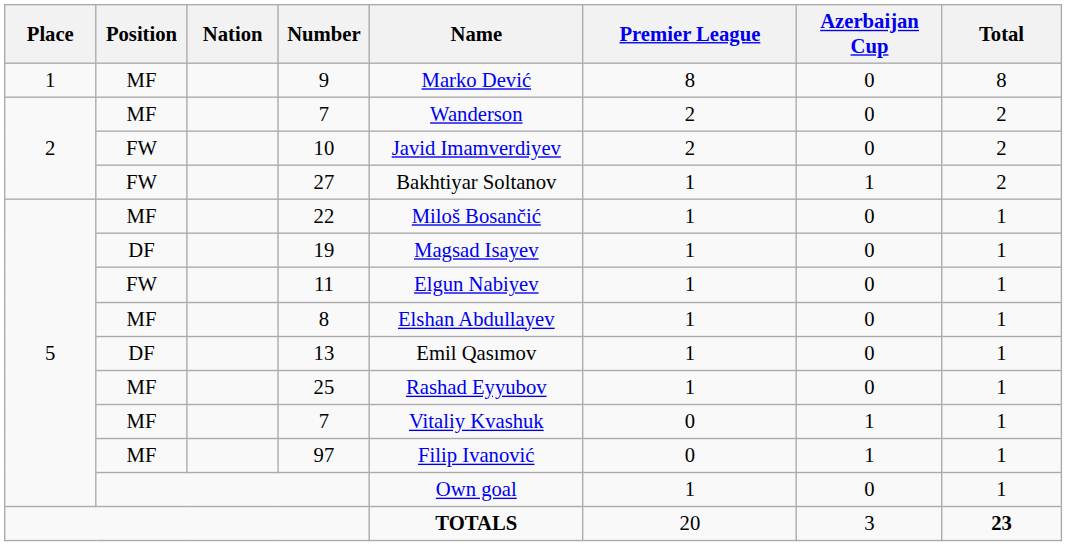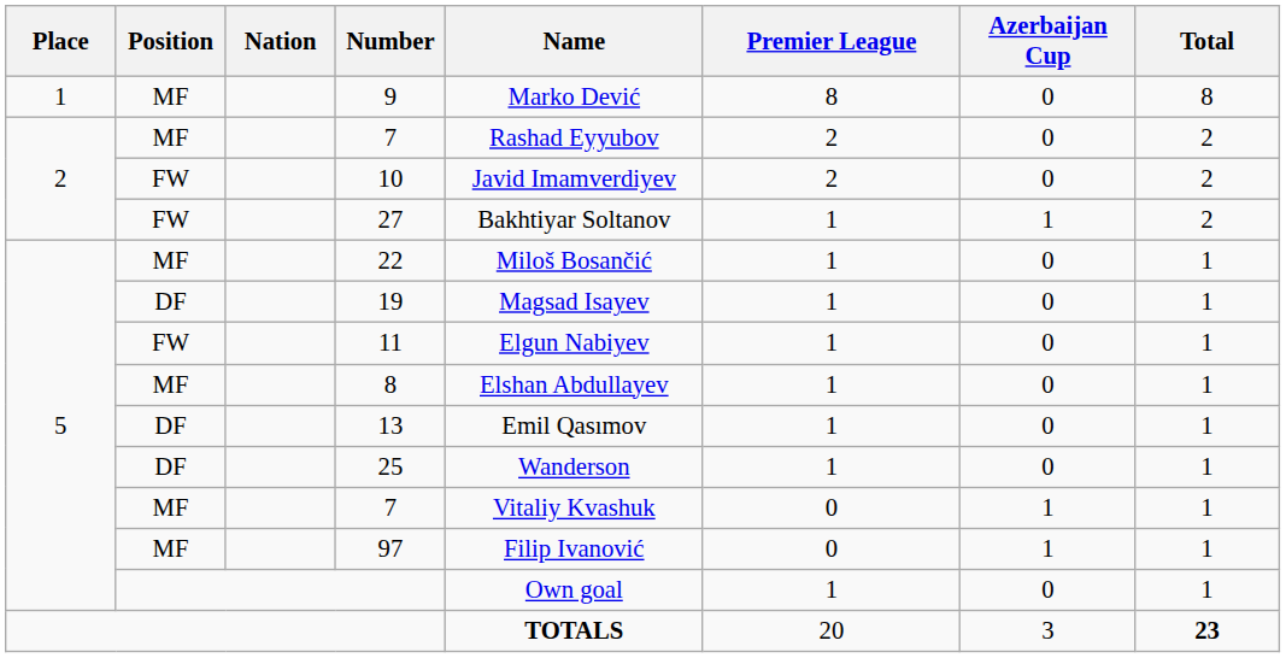 <table class="wikitable" style="font-size: 95%; text-align: center;">
 <tr>
 <th width=60>Place</th>
 <th width=60>Position</th>
 <th width=60>Nation</th>
 <th width=60>Number</th>
 <th width=150>Name</th>
 <th width=150><a href='#'>Premier League</a></th>
 <th width=100><a href='#'>Azerbaijan Cup</a></th>
 <th width=80>Total</th>
 </tr>
 <tr>
 <td>1</td>
 <td>MF</td>
 <td></td>
 <td>9</td>
 <td><a href='#'>Marko Dević</a></td>
 <td>8</td>
 <td>0</td>
 <td>8</td>
 </tr>
 <tr>
 <td rowspan="3">2</td>
 <td>MF</td>
 <td></td>
 <td>7</td>
-<td><a href='#'>Wanderson</a></td>
+<td><a href='#'>Rashad Eyyubov</a></td>
 <td>2</td>
 <td>0</td>
 <td>2</td>
 </tr>
 <tr>
 <td>FW</td>
 <td></td>
 <td>10</td>
 <td><a href='#'>Javid Imamverdiyev</a></td>
 <td>2</td>
 <td>0</td>
 <td>2</td>
 </tr>
 <tr>
 <td>FW</td>
 <td></td>
 <td>27</td>
 <td>Bakhtiyar Soltanov</td>
 <td>1</td>
 <td>1</td>
 <td>2</td>
 </tr>
 <tr>
 <td rowspan="9">5</td>
 <td>MF</td>
 <td></td>
 <td>22</td>
 <td><a href='#'>Miloš Bosančić</a></td>
 <td>1</td>
 <td>0</td>
 <td>1</td>
 </tr>
 <tr>
 <td>DF</td>
 <td></td>
 <td>19</td>
 <td><a href='#'>Magsad Isayev</a></td>
 <td>1</td>
 <td>0</td>
 <td>1</td>
 </tr>
 <tr>
 <td>FW</td>
 <td></td>
 <td>11</td>
 <td><a href='#'>Elgun Nabiyev</a></td>
 <td>1</td>
 <td>0</td>
 <td>1</td>
 </tr>
 <tr>
 <td>MF</td>
 <td></td>
 <td>8</td>
 <td><a href='#'>Elshan Abdullayev</a></td>
 <td>1</td>
 <td>0</td>
 <td>1</td>
 </tr>
 <tr>
 <td>DF</td>
 <td></td>
 <td>13</td>
 <td>Emil Qasımov</td>
 <td>1</td>
 <td>0</td>
 <td>1</td>
 </tr>
 <tr>
-<td>MF</td>
+<td>DF</td>
 <td></td>
 <td>25</td>
-<td><a href='#'>Rashad Eyyubov</a></td>
+<td><a href='#'>Wanderson</a></td>
 <td>1</td>
 <td>0</td>
 <td>1</td>
 </tr>
 <tr>
 <td>MF</td>
 <td></td>
 <td>7</td>
 <td><a href='#'>Vitaliy Kvashuk</a></td>
 <td>0</td>
 <td>1</td>
 <td>1</td>
 </tr>
 <tr>
 <td>MF</td>
 <td></td>
 <td>97</td>
 <td><a href='#'>Filip Ivanović</a></td>
 <td>0</td>
 <td>1</td>
 <td>1</td>
 </tr>
 <tr>
 <td colspan="3"></td>
 <td><a href='#'>Own goal</a></td>
 <td>1</td>
 <td>0</td>
 <td>1</td>
 </tr>
 <tr>
 <td colspan="4"></td>
 <td><strong>TOTALS</strong></td>
 <td>20</td>
 <td>3</td>
 <td><strong>23</strong></td>
 </tr>
 </table>
